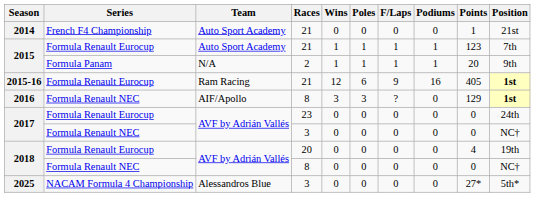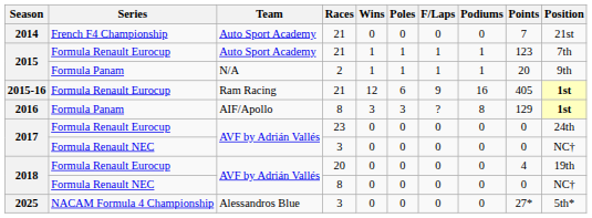 <table class="wikitable" style="font-size: 90%; text-align:center">
 <tr>
 <th>Season</th>
 <th>Series</th>
 <th>Team</th>
 <th>Races</th>
 <th>Wins</th>
 <th>Poles</th>
 <th>F/Laps</th>
 <th>Podiums</th>
 <th>Points</th>
 <th>Position</th>
 </tr>
 <tr>
 <th>2014</th>
 <td align=left><a href='#'>French F4 Championship</a></td>
 <td align=left nowrap><a href='#'>Auto Sport Academy</a></td>
 <td>21</td>
 <td>0</td>
 <td>0</td>
 <td>0</td>
 <td>0</td>
-<td>1</td>
+<td>7</td>
 <td>21st</td>
 </tr>
 <tr>
 <th rowspan=2>2015</th>
 <td align=left><a href='#'>Formula Renault Eurocup</a></td>
 <td align=left><a href='#'>Auto Sport Academy</a></td>
 <td>21</td>
 <td>1</td>
 <td>1</td>
 <td>1</td>
 <td>1</td>
 <td>123</td>
 <td>7th</td>
 </tr>
 <tr>
 <td align=left><a href='#'>Formula Panam</a></td>
 <td align=left>N/A</td>
 <td>2</td>
 <td>1</td>
 <td>1</td>
 <td>1</td>
 <td>1</td>
 <td>20</td>
 <td>9th</td>
 </tr>
 <tr>
 <th nowrap>2015-16</th>
 <td align=left><a href='#'>Formula Renault Eurocup</a></td>
 <td align=left>Ram Racing</td>
 <td>21</td>
 <td>12</td>
 <td>6</td>
 <td>9</td>
 <td>16</td>
 <td>405</td>
 <td style="background:#FFFFBF;"><strong>1st</strong></td>
 </tr>
 <tr>
 <th>2016</th>
-<td align=left><a href='#'>Formula Renault NEC</a></td>
+<td align=left><a href='#'>Formula Panam</a></td>
 <td align=left>AIF/Apollo</td>
 <td>8</td>
 <td>3</td>
 <td>3</td>
 <td>?</td>
-<td>0</td>
+<td>8</td>
 <td>129</td>
 <td style="background:#FFFFBF;"><strong>1st</strong></td>
 </tr>
 <tr>
 <th rowspan=2>2017</th>
 <td align=left><a href='#'>Formula Renault Eurocup</a></td>
 <td align=left rowspan=2><a href='#'>AVF by Adrián Vallés</a></td>
 <td>23</td>
 <td>0</td>
 <td>0</td>
 <td>0</td>
 <td>0</td>
 <td>0</td>
 <td>24th</td>
 </tr>
 <tr>
 <td align=left><a href='#'>Formula Renault NEC</a></td>
 <td>3</td>
 <td>0</td>
 <td>0</td>
 <td>0</td>
 <td>0</td>
 <td>0</td>
 <td>NC†</td>
 </tr>
 <tr>
 <th rowspan=2>2018</th>
 <td align=left><a href='#'>Formula Renault Eurocup</a></td>
 <td align=left rowspan=2><a href='#'>AVF by Adrián Vallés</a></td>
 <td>20</td>
 <td>0</td>
 <td>0</td>
 <td>0</td>
 <td>0</td>
 <td>4</td>
 <td>19th</td>
 </tr>
 <tr>
 <td align=left><a href='#'>Formula Renault NEC</a></td>
 <td>8</td>
 <td>0</td>
 <td>0</td>
 <td>0</td>
 <td>0</td>
 <td>0</td>
 <td>NC†</td>
 </tr>
 <tr>
 <th>2025</th>
 <td align=left nowrap><a href='#'>NACAM Formula 4 Championship</a></td>
 <td align=left>Alessandros Blue</td>
 <td>3</td>
 <td>0</td>
 <td>0</td>
 <td>0</td>
 <td>0</td>
 <td>27*</td>
 <td>5th*</td>
 </tr>
 </table>
